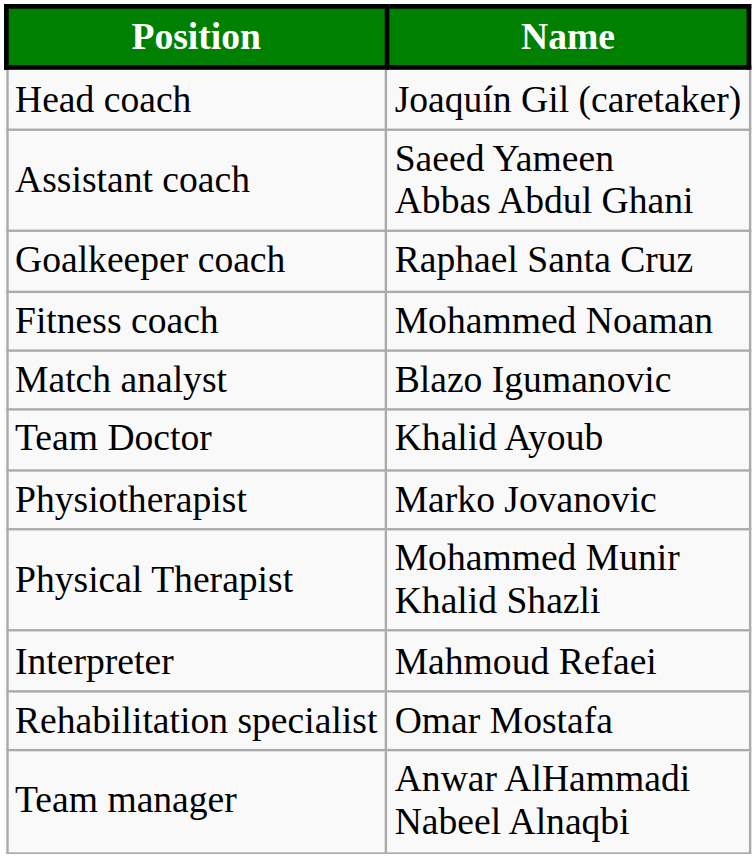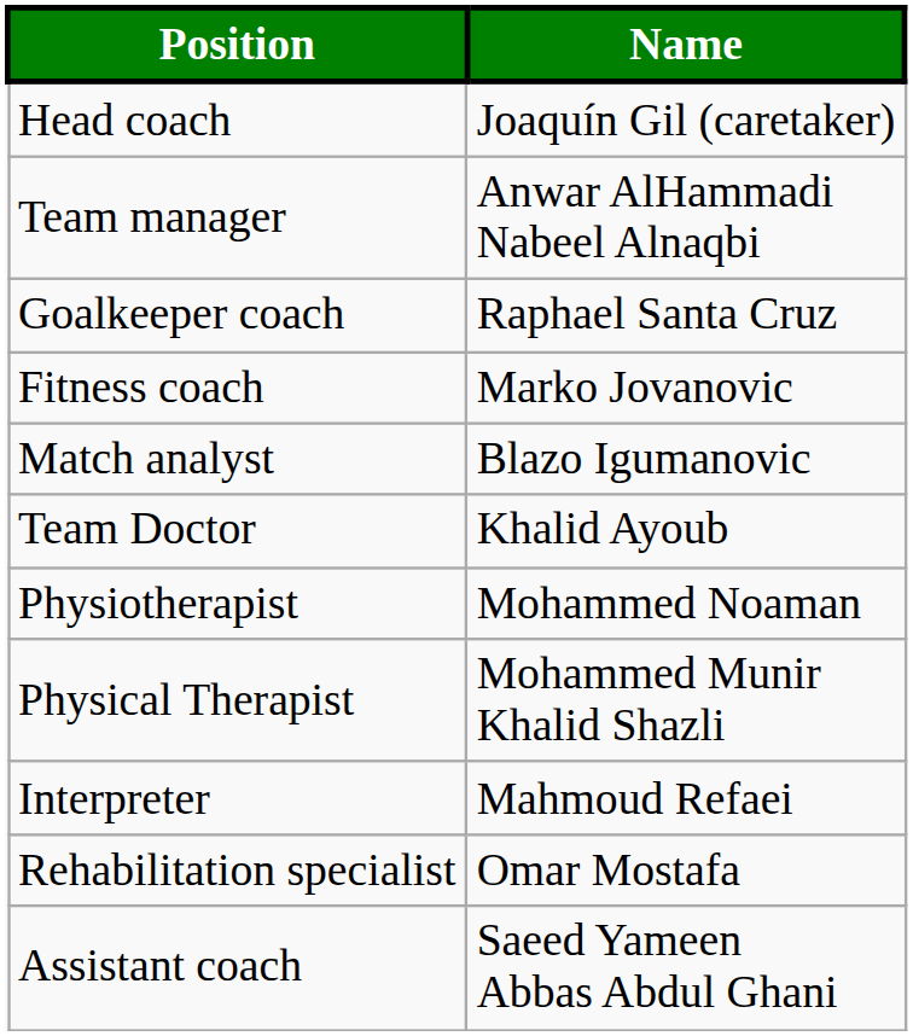 <table class="wikitable">
 <tr>
 <th style="color:#FFFFFF; background: green; border:2px solid Black;">Position</th>
 <th style="color:#FFFFFF; background: green; border:2px solid Black;">Name</th>
 </tr>
 <tr>
 <td>Head coach</td>
 <td> Joaquín Gil (caretaker)</td>
 </tr>
 <tr>
-<td>Assistant coach</td>
-<td> Saeed Yameen <br>  Abbas Abdul Ghani</td>
+<td>Team manager</td>
+<td> Anwar AlHammadi <br>  Nabeel Alnaqbi</td>
 </tr>
 <tr>
 <td>Goalkeeper coach</td>
 <td> Raphael Santa Cruz</td>
 </tr>
 <tr>
 <td>Fitness coach</td>
-<td> Mohammed Noaman</td>
+<td> Marko Jovanovic</td>
 </tr>
 <tr>
 <td>Match analyst</td>
 <td> Blazo Igumanovic</td>
 </tr>
 <tr>
 <td>Team Doctor</td>
 <td> Khalid Ayoub</td>
 </tr>
 <tr>
 <td>Physiotherapist</td>
-<td> Marko Jovanovic</td>
+<td> Mohammed Noaman</td>
 </tr>
 <tr>
 <td>Physical Therapist</td>
 <td> Mohammed Munir <br>  Khalid Shazli</td>
 </tr>
 <tr>
 <td>Interpreter</td>
 <td> Mahmoud Refaei</td>
 </tr>
 <tr>
 <td>Rehabilitation specialist</td>
 <td> Omar Mostafa</td>
 </tr>
 <tr>
-<td>Team manager</td>
-<td> Anwar AlHammadi <br>  Nabeel Alnaqbi</td>
+<td>Assistant coach</td>
+<td> Saeed Yameen <br>  Abbas Abdul Ghani</td>
 </tr>
 </table>
